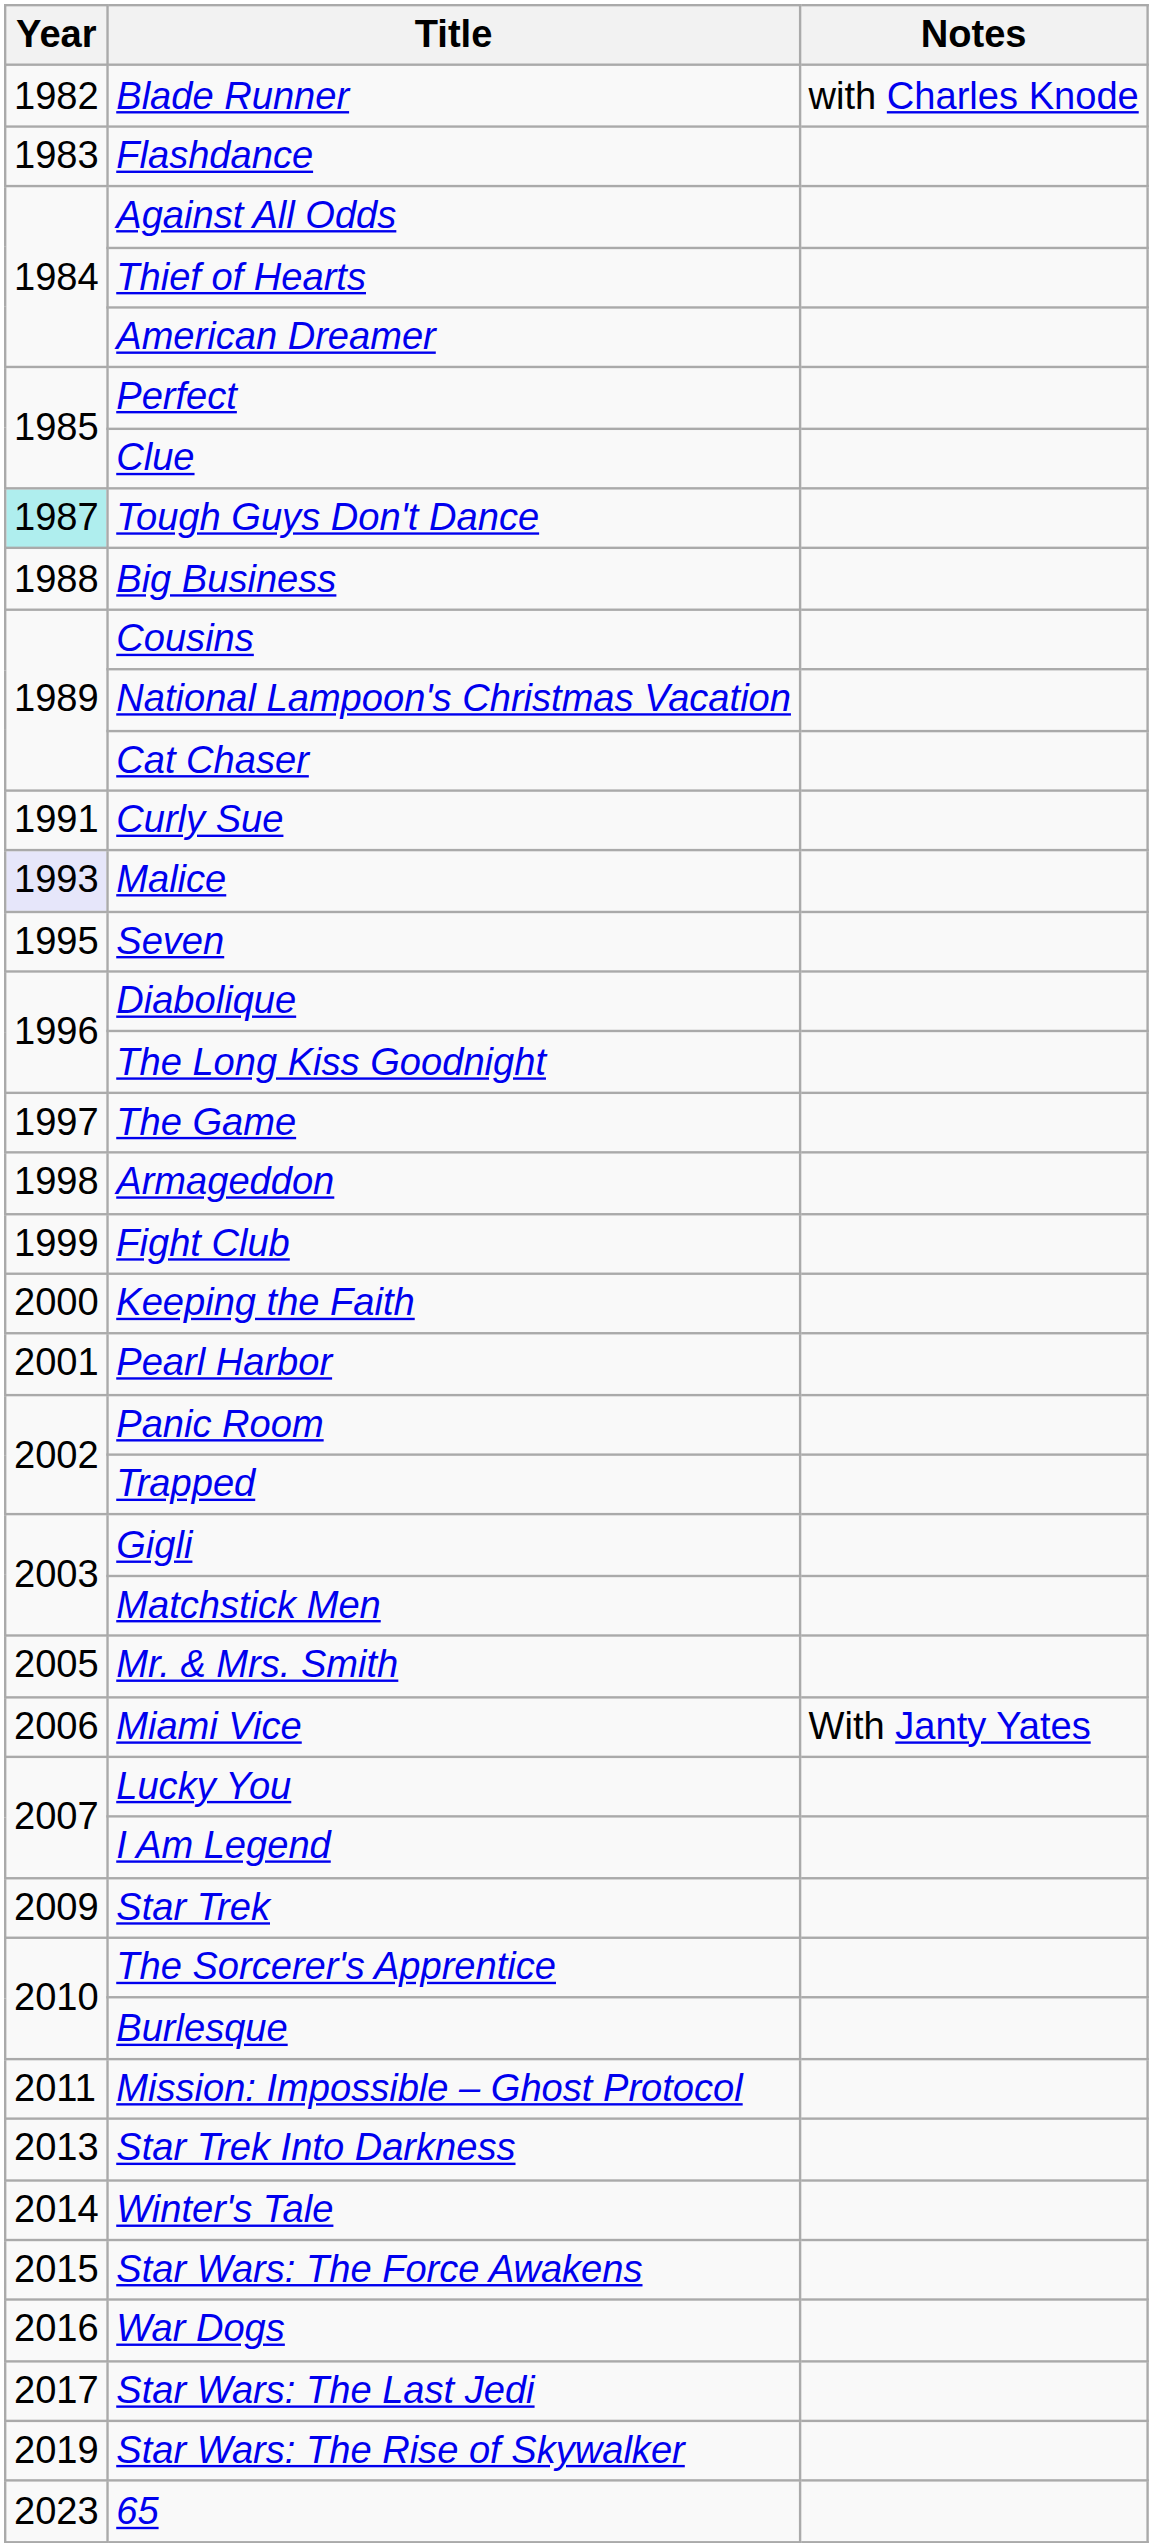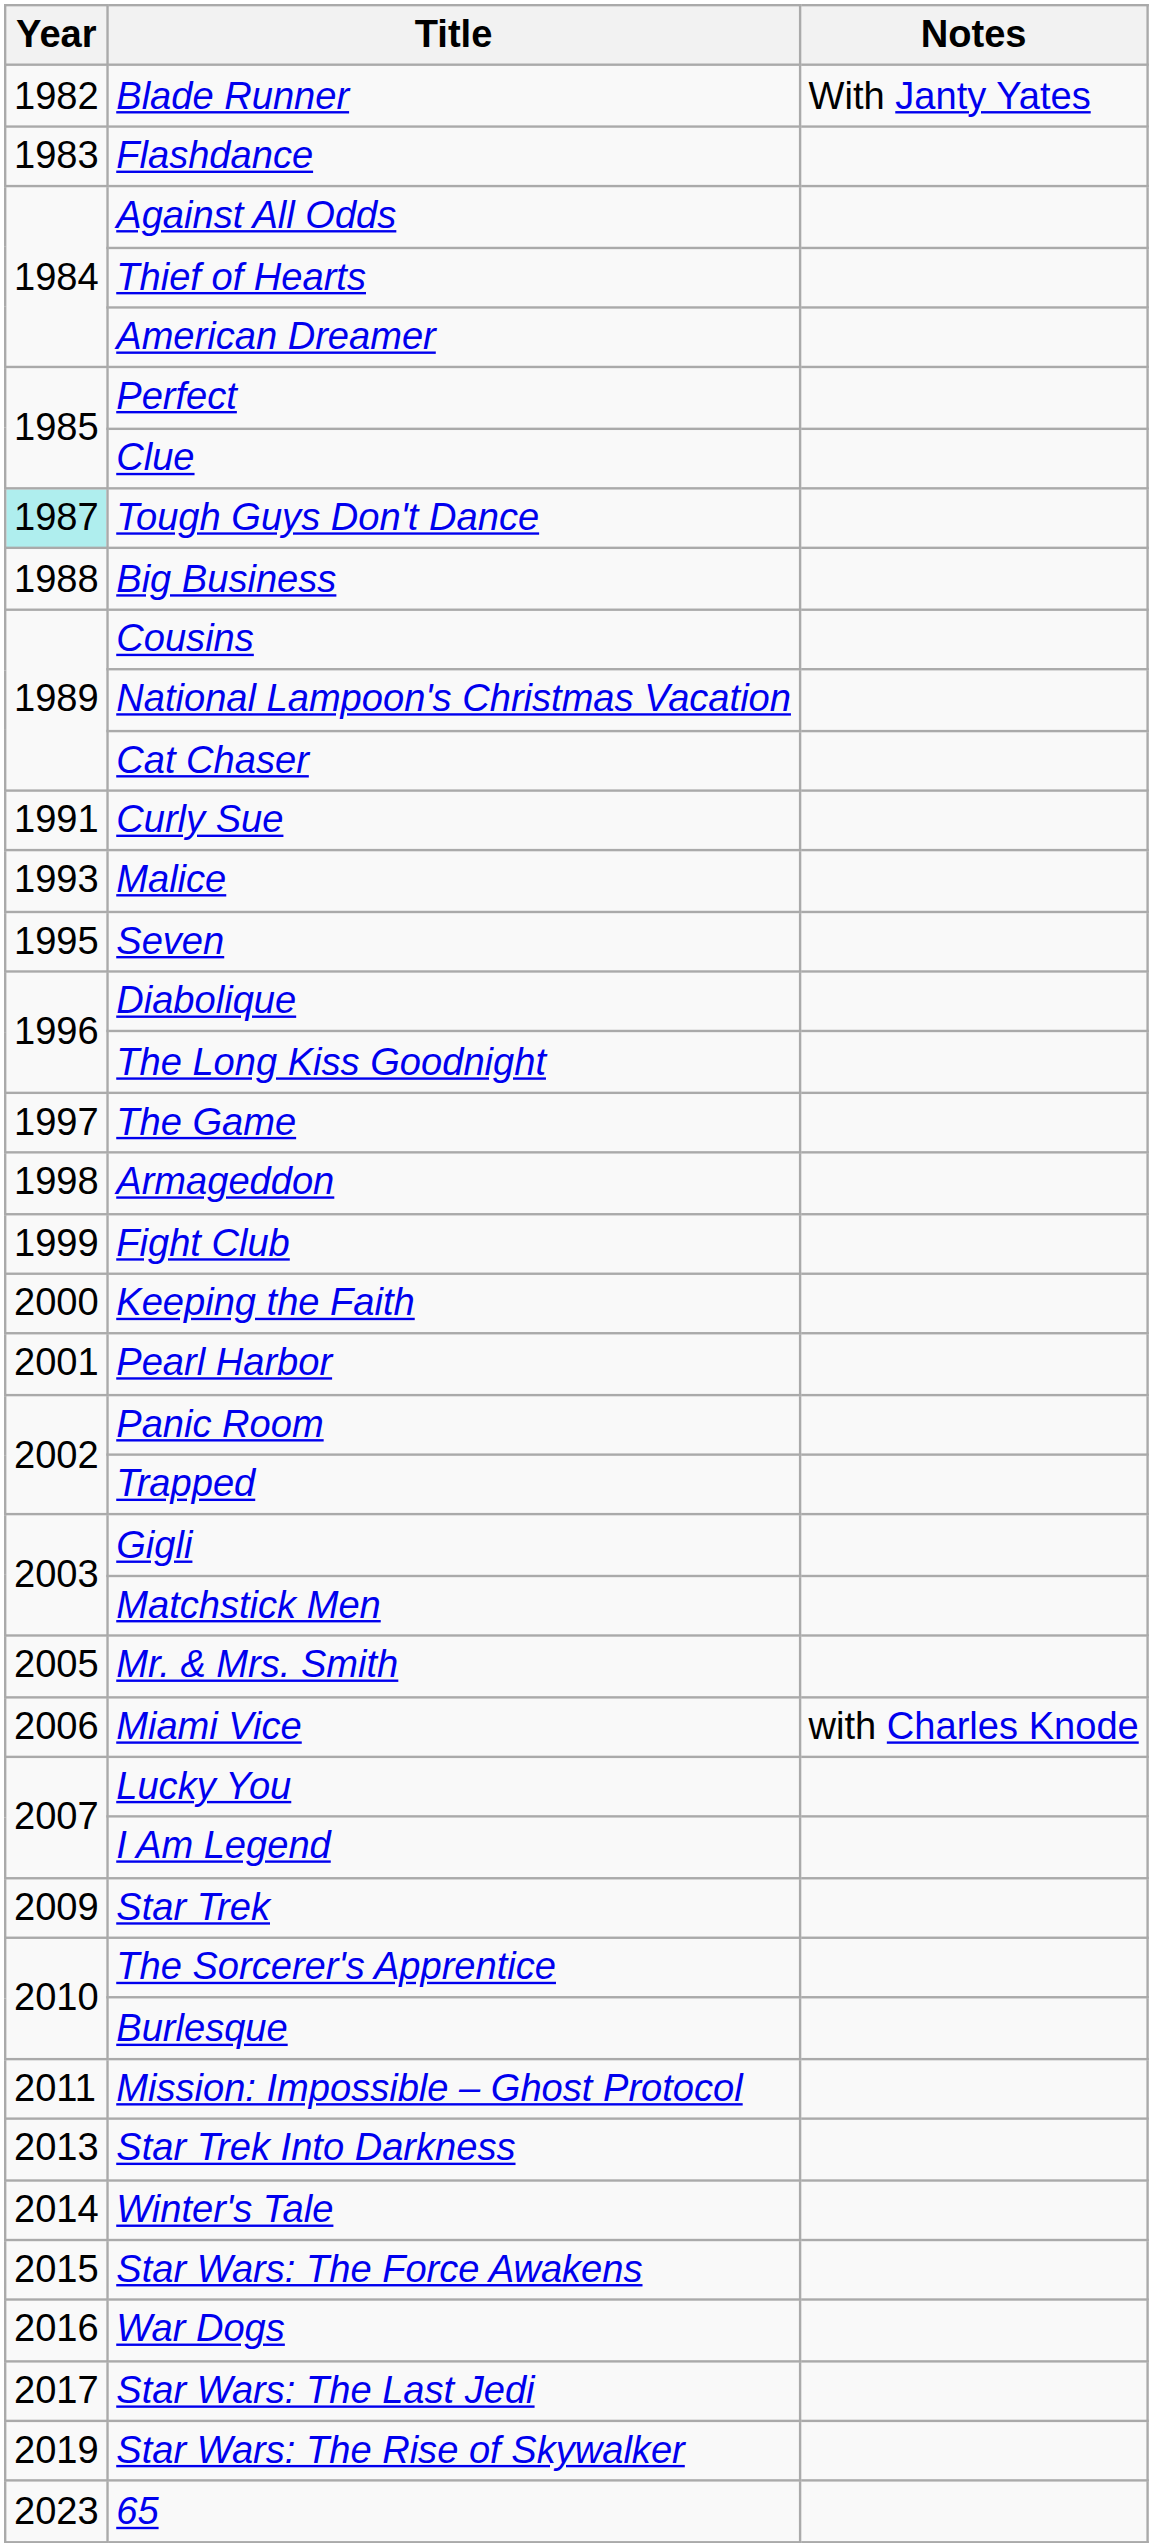 <table class="wikitable">
 <tr>
 <th>Year</th>
 <th>Title</th>
 <th>Notes</th>
 </tr>
 <tr>
 <td>1982</td>
 <td><em><a href='#'>Blade Runner</a></em></td>
-<td>with <a href='#'>Charles Knode</a></td>
+<td>With <a href='#'>Janty Yates</a></td>
 </tr>
 <tr>
 <td>1983</td>
 <td><em><a href='#'>Flashdance</a></em></td>
 <td></td>
 </tr>
 <tr>
 <td rowspan=3>1984</td>
 <td><em><a href='#'>Against All Odds</a></em></td>
 <td></td>
 </tr>
 <tr>
 <td><em><a href='#'>Thief of Hearts</a></em></td>
 <td></td>
 </tr>
 <tr>
 <td><em><a href='#'>American Dreamer</a></em></td>
 <td></td>
 </tr>
 <tr>
 <td rowspan=2>1985</td>
 <td><em><a href='#'>Perfect</a></em></td>
 <td></td>
 </tr>
 <tr>
 <td><em><a href='#'>Clue</a></em></td>
 <td></td>
 </tr>
 <tr>
 <td style="background: paleturquoise;">1987</td>
 <td><em><a href='#'> Tough Guys Don't Dance</a></em></td>
 <td></td>
 </tr>
 <tr>
 <td>1988</td>
 <td><em><a href='#'>Big Business</a></em></td>
 <td></td>
 </tr>
 <tr>
 <td rowspan=3>1989</td>
 <td><em><a href='#'>Cousins</a></em></td>
 <td></td>
 </tr>
 <tr>
 <td><em><a href='#'>National Lampoon's Christmas Vacation</a></em></td>
 <td></td>
 </tr>
 <tr>
 <td><em><a href='#'>Cat Chaser</a></em></td>
 <td></td>
 </tr>
 <tr>
 <td>1991</td>
 <td><em><a href='#'>Curly Sue</a></em></td>
 <td></td>
 </tr>
 <tr>
-<td style="background: lavender;">1993</td>
+<td>1993</td>
 <td><em><a href='#'>Malice</a></em></td>
 <td></td>
 </tr>
 <tr>
 <td>1995</td>
 <td><em><a href='#'>Seven</a></em></td>
 <td></td>
 </tr>
 <tr>
 <td rowspan=2>1996</td>
 <td><em><a href='#'>Diabolique</a></em></td>
 <td></td>
 </tr>
 <tr>
 <td><em><a href='#'>The Long Kiss Goodnight</a></em></td>
 <td></td>
 </tr>
 <tr>
 <td>1997</td>
 <td><em><a href='#'>The Game</a></em></td>
 <td></td>
 </tr>
 <tr>
 <td>1998</td>
 <td><em><a href='#'>Armageddon</a></em></td>
 <td></td>
 </tr>
 <tr>
 <td>1999</td>
 <td><em><a href='#'>Fight Club</a></em></td>
 <td></td>
 </tr>
 <tr>
 <td>2000</td>
 <td><em><a href='#'>Keeping the Faith</a></em></td>
 <td></td>
 </tr>
 <tr>
 <td>2001</td>
 <td><em><a href='#'>Pearl Harbor</a></em></td>
 <td></td>
 </tr>
 <tr>
 <td rowspan=2>2002</td>
 <td><em><a href='#'>Panic Room</a></em></td>
 <td></td>
 </tr>
 <tr>
 <td><em><a href='#'>Trapped</a></em></td>
 <td></td>
 </tr>
 <tr>
 <td rowspan=2>2003</td>
 <td><em><a href='#'>Gigli</a></em></td>
 <td></td>
 </tr>
 <tr>
 <td><em><a href='#'>Matchstick Men</a></em></td>
 <td></td>
 </tr>
 <tr>
 <td>2005</td>
 <td><em><a href='#'>Mr. & Mrs. Smith</a></em></td>
 <td></td>
 </tr>
 <tr>
 <td>2006</td>
 <td><em><a href='#'>Miami Vice</a></em></td>
-<td>With <a href='#'>Janty Yates</a></td>
+<td>with <a href='#'>Charles Knode</a></td>
 </tr>
 <tr>
 <td rowspan=2>2007</td>
 <td><em><a href='#'>Lucky You</a></em></td>
 <td></td>
 </tr>
 <tr>
 <td><em><a href='#'>I Am Legend</a></em></td>
 <td></td>
 </tr>
 <tr>
 <td>2009</td>
 <td><em><a href='#'>Star Trek</a></em></td>
 <td></td>
 </tr>
 <tr>
 <td rowspan=2>2010</td>
 <td><em><a href='#'>The Sorcerer's Apprentice</a></em></td>
 <td></td>
 </tr>
 <tr>
 <td><em><a href='#'>Burlesque</a></em></td>
 <td></td>
 </tr>
 <tr>
 <td>2011</td>
 <td><em><a href='#'>Mission: Impossible – Ghost Protocol</a></em></td>
 <td></td>
 </tr>
 <tr>
 <td>2013</td>
 <td><em><a href='#'>Star Trek Into Darkness</a></em></td>
 <td></td>
 </tr>
 <tr>
 <td>2014</td>
 <td><em><a href='#'>Winter's Tale</a></em></td>
 <td></td>
 </tr>
 <tr>
 <td>2015</td>
 <td><em><a href='#'>Star Wars: The Force Awakens</a></em></td>
 <td></td>
 </tr>
 <tr>
 <td>2016</td>
 <td><em><a href='#'>War Dogs</a></em></td>
 <td></td>
 </tr>
 <tr>
 <td>2017</td>
 <td><em><a href='#'>Star Wars: The Last Jedi</a></em></td>
 <td></td>
 </tr>
 <tr>
 <td>2019</td>
 <td><em><a href='#'>Star Wars: The Rise of Skywalker</a></em></td>
 <td></td>
 </tr>
 <tr>
 <td>2023</td>
 <td><em><a href='#'>65</a></em></td>
 <td></td>
 </tr>
 </table>
